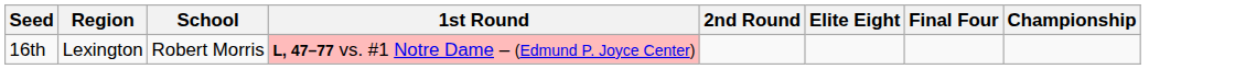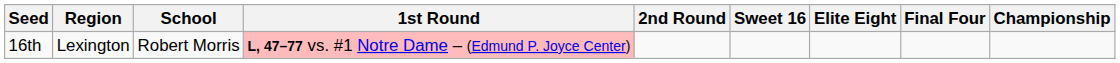 <table class="sortable wikitable" style="white-space:nowrap; font-size:90%;">
 <tr>
 <th>Seed</th>
 <th>Region</th>
 <th>School</th>
 <th>1st Round</th>
 <th>2nd Round</th>
+<th>Sweet 16</th>
 <th>Elite Eight</th>
 <th>Final Four</th>
 <th>Championship</th>
 </tr>
 <tr>
 <td>16th</td>
 <td>Lexington</td>
 <td>Robert Morris</td>
 <td style="background:#fbb;"><small><strong>L, 47–77</strong></small> vs. #1 <a href='#'>Notre Dame</a> – <small>(<a href='#'>Edmund P. Joyce Center</a>)</small></td>
 <td></td>
 <td></td>
 <td></td>
 <td></td>
+<td></td>
 </tr>
 </table>
